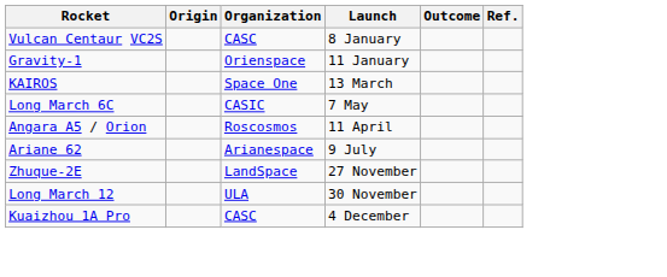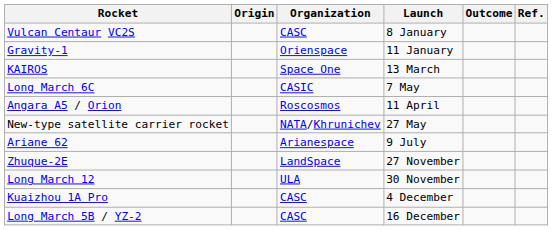 <table class="wikitable" style="font-size:small;">
 <tr>
 <th>Rocket</th>
 <th>Origin</th>
 <th>Organization</th>
 <th>Launch</th>
 <th>Outcome</th>
 <th>Ref.</th>
 </tr>
 <tr>
 <td><a href='#'>Vulcan Centaur</a> <a href='#'>VC2S</a></td>
 <td></td>
 <td><a href='#'>CASC</a></td>
 <td>8 January</td>
 <td></td>
 <td></td>
 </tr>
 <tr>
 <td><a href='#'>Gravity-1</a></td>
 <td></td>
 <td><a href='#'>Orienspace</a></td>
 <td>11 January</td>
 <td></td>
 <td></td>
 </tr>
 <tr>
 <td><a href='#'>KAIROS</a></td>
 <td></td>
 <td><a href='#'>Space One</a></td>
 <td>13 March</td>
 <td></td>
 <td></td>
 </tr>
 <tr>
 <td><a href='#'>Long March 6C</a></td>
 <td></td>
 <td><a href='#'>CASIC</a></td>
 <td>7 May</td>
 <td></td>
 <td></td>
 </tr>
 <tr>
 <td><a href='#'>Angara A5</a> / <a href='#'>Orion</a></td>
 <td></td>
 <td><a href='#'>Roscosmos</a></td>
 <td>11 April</td>
 <td></td>
 <td></td>
 </tr>
 <tr>
+<td>New-type satellite carrier rocket</td>
+<td></td>
+<td><a href='#'>NATA</a>/<a href='#'>Khrunichev</a></td>
+<td>27 May</td>
+<td></td>
+<td></td>
+</tr>
+<tr>
 <td><a href='#'>Ariane 62</a></td>
 <td></td>
 <td><a href='#'>Arianespace</a></td>
 <td>9 July</td>
 <td></td>
 <td></td>
 </tr>
 <tr>
 <td><a href='#'>Zhuque-2E</a></td>
 <td></td>
 <td><a href='#'>LandSpace</a></td>
 <td>27 November</td>
 <td></td>
 <td></td>
 </tr>
 <tr>
 <td><a href='#'>Long March 12</a></td>
 <td></td>
 <td><a href='#'>ULA</a></td>
 <td>30 November</td>
 <td></td>
 <td></td>
 </tr>
 <tr>
 <td><a href='#'>Kuaizhou 1A Pro</a></td>
 <td></td>
 <td><a href='#'>CASC</a></td>
 <td>4 December</td>
 <td></td>
 <td></td>
 </tr>
+<tr>
+<td><a href='#'>Long March 5B</a> / <a href='#'>YZ-2</a></td>
+<td></td>
+<td><a href='#'>CASC</a></td>
+<td>16 December</td>
+<td></td>
+<td></td>
+</tr>
 </table>
